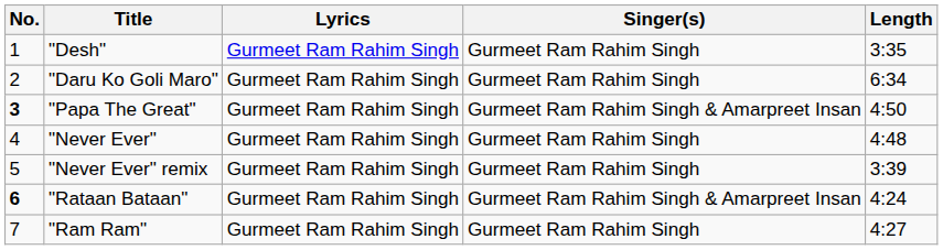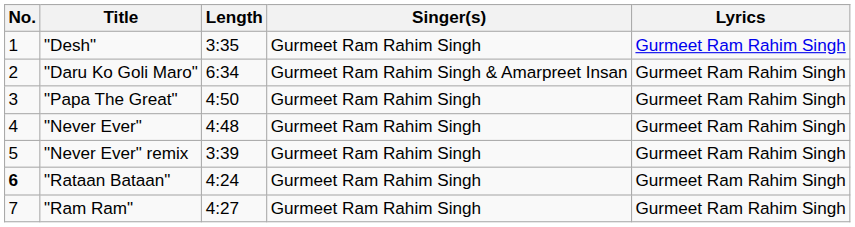 <table class="wikitable">
 <tr>
 <th>No.</th>
 <th>Title</th>
+<th>Length</th>
+<th>Singer(s)</th>
 <th>Lyrics</th>
-<th>Singer(s)</th>
-<th>Length</th>
 </tr>
 <tr>
 <td>1</td>
 <td>"Desh"</td>
+<td>3:35</td>
+<td>Gurmeet Ram Rahim Singh</td>
 <td><a href='#'>Gurmeet Ram Rahim Singh</a></td>
-<td>Gurmeet Ram Rahim Singh</td>
-<td>3:35</td>
 </tr>
 <tr>
 <td>2</td>
 <td>"Daru Ko Goli Maro"</td>
+<td>6:34</td>
+<td>Gurmeet Ram Rahim Singh & Amarpreet Insan</td>
+<td>Gurmeet Ram Rahim Singh</td>
+</tr>
+<tr>
+<td>3</td>
+<td>"Papa The Great"</td>
+<td>4:50</td>
 <td>Gurmeet Ram Rahim Singh</td>
 <td>Gurmeet Ram Rahim Singh</td>
-<td>6:34</td>
-</tr>
-<tr>
-<td><strong>3</strong></td>
-<td>"Papa The Great"</td>
-<td>Gurmeet Ram Rahim Singh</td>
-<td>Gurmeet Ram Rahim Singh & Amarpreet Insan</td>
-<td>4:50</td>
 </tr>
 <tr>
 <td>4</td>
 <td>"Never Ever"</td>
+<td>4:48</td>
 <td>Gurmeet Ram Rahim Singh</td>
 <td>Gurmeet Ram Rahim Singh</td>
-<td>4:48</td>
 </tr>
 <tr>
 <td>5</td>
 <td>"Never Ever" remix</td>
+<td>3:39</td>
 <td>Gurmeet Ram Rahim Singh</td>
 <td>Gurmeet Ram Rahim Singh</td>
-<td>3:39</td>
 </tr>
 <tr>
 <td><strong>6</strong></td>
 <td>"Rataan Bataan"</td>
+<td>4:24</td>
 <td>Gurmeet Ram Rahim Singh</td>
-<td>Gurmeet Ram Rahim Singh & Amarpreet Insan</td>
-<td>4:24</td>
+<td>Gurmeet Ram Rahim Singh</td>
 </tr>
 <tr>
 <td>7</td>
 <td>"Ram Ram"</td>
+<td>4:27</td>
 <td>Gurmeet Ram Rahim Singh</td>
 <td>Gurmeet Ram Rahim Singh</td>
-<td>4:27</td>
 </tr>
 </table>
